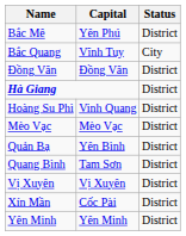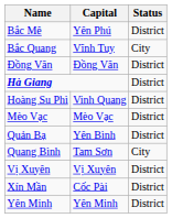 <table class="wikitable sortable">
 <tr>
 <th>Name</th>
 <th>Capital</th>
 <th>Status</th>
 </tr>
 <tr>
 <td><a href='#'>Bắc Mê</a></td>
 <td><a href='#'>Yên Phú</a></td>
 <td>District</td>
 </tr>
 <tr>
 <td><a href='#'>Bắc Quang</a></td>
 <td><a href='#'>Vĩnh Tuy</a></td>
 <td>City</td>
 </tr>
 <tr>
 <td><a href='#'>Đồng Văn</a></td>
 <td><a href='#'>Đồng Văn</a></td>
 <td>District</td>
 </tr>
 <tr>
 <td colspan="2"><strong><em><a href='#'>Hà Giang</a></em></strong></td>
 <td>District</td>
 </tr>
 <tr>
 <td><a href='#'>Hoàng Su Phì</a></td>
 <td><a href='#'>Vinh Quang</a></td>
 <td>District</td>
 </tr>
 <tr>
 <td><a href='#'>Mèo Vạc</a></td>
 <td><a href='#'>Mèo Vạc</a></td>
 <td>District</td>
 </tr>
 <tr>
 <td><a href='#'>Quản Bạ</a></td>
 <td><a href='#'>Yên Bình</a></td>
 <td>District</td>
 </tr>
 <tr>
 <td><a href='#'>Quang Bình</a></td>
 <td><a href='#'>Tam Sơn</a></td>
-<td>District</td>
+<td>City</td>
 </tr>
 <tr>
 <td><a href='#'>Vị Xuyên</a></td>
 <td><a href='#'>Vị Xuyên</a></td>
 <td>District</td>
 </tr>
 <tr>
 <td><a href='#'>Xín Mần</a></td>
 <td><a href='#'>Cốc Pài</a></td>
 <td>District</td>
 </tr>
 <tr>
 <td><a href='#'>Yên Minh</a></td>
 <td><a href='#'>Yên Minh</a></td>
 <td>District</td>
 </tr>
 </table>
